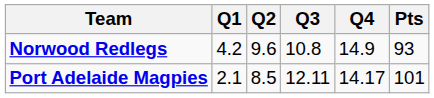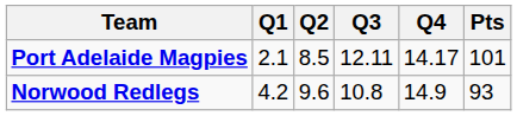 <table class="wikitable" style="margin: 0.5em auto;">
 <tr>
 <th>Team</th>
 <th>Q1</th>
 <th>Q2</th>
 <th>Q3</th>
 <th>Q4</th>
 <th>Pts</th>
 </tr>
 <tr>
+<td><strong><a href='#'>Port Adelaide Magpies</a></strong></td>
+<td>2.1</td>
+<td>8.5</td>
+<td>12.11</td>
+<td>14.17</td>
+<td>101</td>
+</tr>
+<tr>
 <td><strong><a href='#'>Norwood Redlegs</a> </strong></td>
 <td>4.2</td>
 <td>9.6</td>
 <td>10.8</td>
 <td>14.9</td>
 <td>93</td>
 </tr>
-<tr>
-<td><strong><a href='#'>Port Adelaide Magpies</a></strong></td>
-<td>2.1</td>
-<td>8.5</td>
-<td>12.11</td>
-<td>14.17</td>
-<td>101</td>
-</tr>
 </table>
